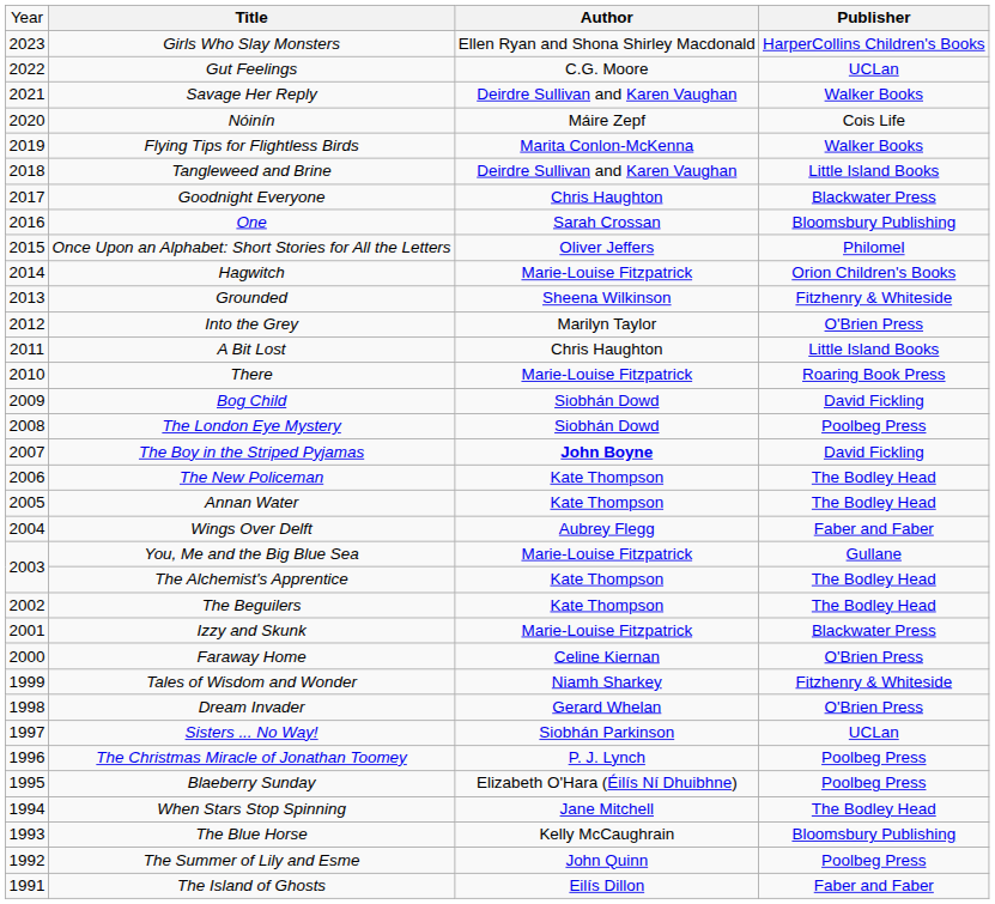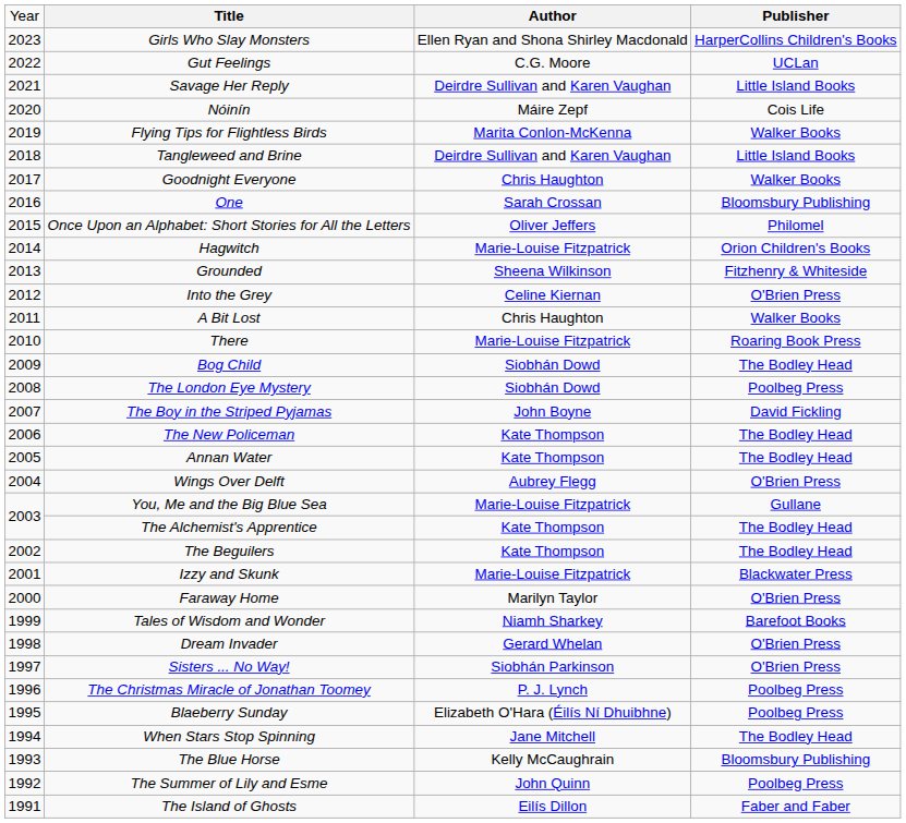 <table class="wikitable" style="text-align:center;">
 <tr>
 <td>Year</td>
 <th>Title</th>
 <th>Author</th>
 <th>Publisher</th>
 </tr>
 <tr>
 <td>2023</td>
 <td><em>Girls Who Slay Monsters</em></td>
 <td>Ellen Ryan and Shona Shirley Macdonald</td>
 <td><a href='#'>HarperCollins Children's Books</a></td>
 </tr>
 <tr>
 <td>2022</td>
 <td><em>Gut Feelings</em></td>
 <td>C.G. Moore</td>
 <td><a href='#'>UCLan</a></td>
 </tr>
 <tr>
 <td>2021</td>
 <td><em>Savage Her Reply</em></td>
 <td><a href='#'>Deirdre Sullivan</a> and <a href='#'>Karen Vaughan</a></td>
-<td><a href='#'>Walker Books</a></td>
+<td><a href='#'>Little Island Books</a></td>
 </tr>
 <tr>
 <td>2020</td>
 <td><em>Nóinín</em></td>
 <td>Máire Zepf</td>
 <td>Cois Life</td>
 </tr>
 <tr>
 <td>2019</td>
 <td><em>Flying Tips for Flightless Birds</em></td>
 <td><a href='#'>Marita Conlon-McKenna</a></td>
 <td><a href='#'>Walker Books</a></td>
 </tr>
 <tr>
 <td>2018</td>
 <td><em>Tangleweed and Brine</em></td>
 <td><a href='#'>Deirdre Sullivan</a> and <a href='#'>Karen Vaughan</a></td>
 <td><a href='#'>Little Island Books</a></td>
 </tr>
 <tr>
 <td>2017</td>
 <td><em>Goodnight Everyone</em></td>
 <td><a href='#'>Chris Haughton</a></td>
-<td><a href='#'>Blackwater Press</a></td>
+<td><a href='#'>Walker Books</a></td>
 </tr>
 <tr>
 <td>2016</td>
 <td><em><a href='#'>One</a></em></td>
 <td><a href='#'>Sarah Crossan</a></td>
 <td><a href='#'>Bloomsbury Publishing</a></td>
 </tr>
 <tr>
 <td>2015</td>
 <td><em>Once Upon an Alphabet: Short Stories for All the Letters</em></td>
 <td><a href='#'>Oliver Jeffers</a></td>
 <td><a href='#'>Philomel</a></td>
 </tr>
 <tr>
 <td>2014</td>
 <td><em>Hagwitch</em></td>
 <td><a href='#'>Marie-Louise Fitzpatrick</a></td>
 <td><a href='#'>Orion Children's Books</a></td>
 </tr>
 <tr>
 <td>2013</td>
 <td><em>Grounded</em></td>
 <td><a href='#'>Sheena Wilkinson</a></td>
 <td><a href='#'>Fitzhenry & Whiteside</a></td>
 </tr>
 <tr>
 <td>2012</td>
 <td><em>Into the Grey</em></td>
-<td>Marilyn Taylor</td>
+<td><a href='#'>Celine Kiernan</a></td>
 <td><a href='#'>O'Brien Press</a></td>
 </tr>
 <tr>
 <td>2011</td>
 <td><em>A Bit Lost</em></td>
 <td>Chris Haughton</td>
-<td><a href='#'>Little Island Books</a></td>
+<td><a href='#'>Walker Books</a></td>
 </tr>
 <tr>
 <td>2010</td>
 <td><em>There</em></td>
 <td><a href='#'>Marie-Louise Fitzpatrick</a></td>
 <td><a href='#'>Roaring Book Press</a></td>
 </tr>
 <tr>
 <td>2009</td>
 <td><em><a href='#'>Bog Child</a></em></td>
 <td><a href='#'>Siobhán Dowd</a></td>
-<td><a href='#'>David Fickling</a></td>
+<td><a href='#'>The Bodley Head</a></td>
 </tr>
 <tr>
 <td>2008</td>
 <td><em><a href='#'>The London Eye Mystery</a></em></td>
 <td><a href='#'>Siobhán Dowd</a></td>
 <td><a href='#'>Poolbeg Press</a></td>
 </tr>
 <tr>
 <td>2007</td>
 <td><em><a href='#'>The Boy in the Striped Pyjamas</a></em></td>
-<td><strong><a href='#'>John Boyne</a></strong></td>
+<td><a href='#'>John Boyne</a></td>
 <td><a href='#'>David Fickling</a></td>
 </tr>
 <tr>
 <td>2006</td>
 <td><em><a href='#'>The New Policeman</a></em></td>
 <td><a href='#'>Kate Thompson</a></td>
 <td><a href='#'>The Bodley Head</a></td>
 </tr>
 <tr>
 <td>2005</td>
 <td><em>Annan Water</em></td>
 <td><a href='#'>Kate Thompson</a></td>
 <td><a href='#'>The Bodley Head</a></td>
 </tr>
 <tr>
 <td>2004</td>
 <td><em>Wings Over Delft</em></td>
 <td><a href='#'>Aubrey Flegg</a></td>
-<td><a href='#'>Faber and Faber</a></td>
+<td><a href='#'>O'Brien Press</a></td>
 </tr>
 <tr>
 <td rowspan="2">2003</td>
 <td><em>You, Me and the Big Blue Sea</em></td>
 <td><a href='#'>Marie-Louise Fitzpatrick</a></td>
 <td><a href='#'>Gullane</a></td>
 </tr>
 <tr>
 <td><em>The Alchemist's Apprentice</em></td>
 <td><a href='#'>Kate Thompson</a></td>
 <td><a href='#'>The Bodley Head</a></td>
 </tr>
 <tr>
 <td>2002</td>
 <td><em>The Beguilers</em></td>
 <td><a href='#'>Kate Thompson</a></td>
 <td><a href='#'>The Bodley Head</a></td>
 </tr>
 <tr>
 <td>2001</td>
 <td><em>Izzy and Skunk</em></td>
 <td><a href='#'>Marie-Louise Fitzpatrick</a></td>
 <td><a href='#'>Blackwater Press</a></td>
 </tr>
 <tr>
 <td>2000</td>
 <td><em>Faraway Home</em></td>
-<td><a href='#'>Celine Kiernan</a></td>
+<td>Marilyn Taylor</td>
 <td><a href='#'>O'Brien Press</a></td>
 </tr>
 <tr>
 <td>1999</td>
 <td><em>Tales of Wisdom and Wonder</em></td>
 <td><a href='#'>Niamh Sharkey</a></td>
-<td><a href='#'>Fitzhenry & Whiteside</a></td>
+<td><a href='#'>Barefoot Books</a></td>
 </tr>
 <tr>
 <td>1998</td>
 <td><em>Dream Invader</em></td>
 <td><a href='#'>Gerard Whelan</a></td>
 <td><a href='#'>O'Brien Press</a></td>
 </tr>
 <tr>
 <td>1997</td>
 <td><em><a href='#'>Sisters ... No Way!</a></em></td>
 <td><a href='#'>Siobhán Parkinson</a></td>
-<td><a href='#'>UCLan</a></td>
+<td><a href='#'>O'Brien Press</a></td>
 </tr>
 <tr>
 <td>1996</td>
 <td><em><a href='#'>The Christmas Miracle of Jonathan Toomey</a></em></td>
 <td><a href='#'>P. J. Lynch</a></td>
 <td><a href='#'>Poolbeg Press</a></td>
 </tr>
 <tr>
 <td>1995</td>
 <td><em>Blaeberry Sunday</em></td>
 <td>Elizabeth O'Hara (<a href='#'>Éilís Ní Dhuibhne</a>)</td>
 <td><a href='#'>Poolbeg Press</a></td>
 </tr>
 <tr>
 <td>1994</td>
 <td><em>When Stars Stop Spinning</em></td>
 <td><a href='#'>Jane Mitchell</a></td>
 <td><a href='#'>The Bodley Head</a></td>
 </tr>
 <tr>
 <td>1993</td>
 <td><em>The Blue Horse</em></td>
 <td>Kelly McCaughrain</td>
 <td><a href='#'>Bloomsbury Publishing</a></td>
 </tr>
 <tr>
 <td>1992</td>
 <td><em>The Summer of Lily and Esme</em></td>
 <td><a href='#'>John Quinn</a></td>
 <td><a href='#'>Poolbeg Press</a></td>
 </tr>
 <tr>
 <td>1991</td>
 <td><em>The Island of Ghosts</em></td>
 <td><a href='#'>Eilís Dillon</a></td>
 <td><a href='#'>Faber and Faber</a></td>
 </tr>
 </table>
